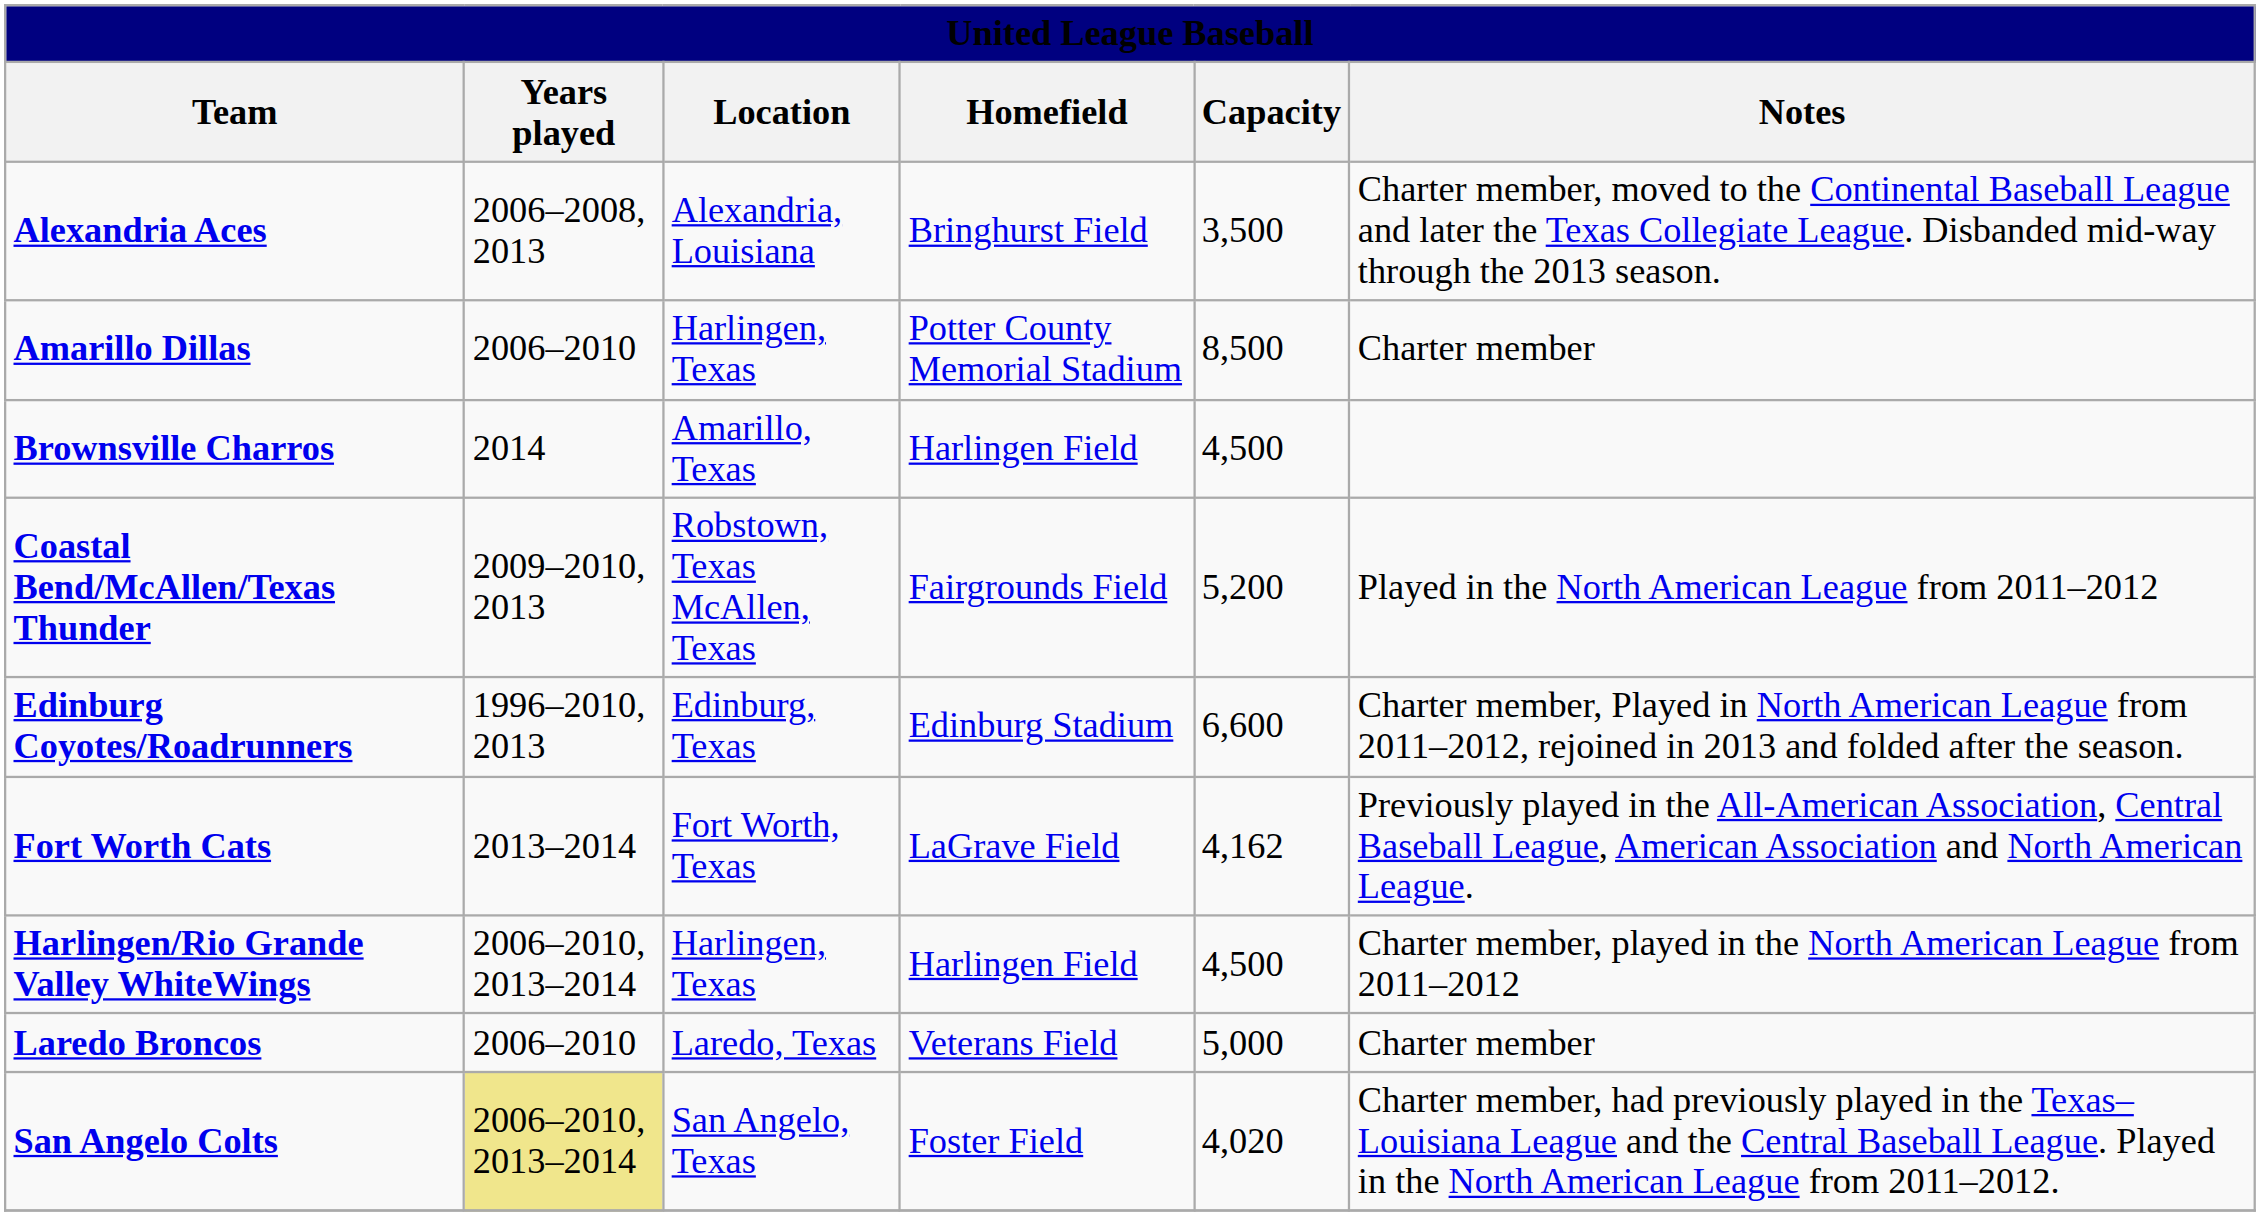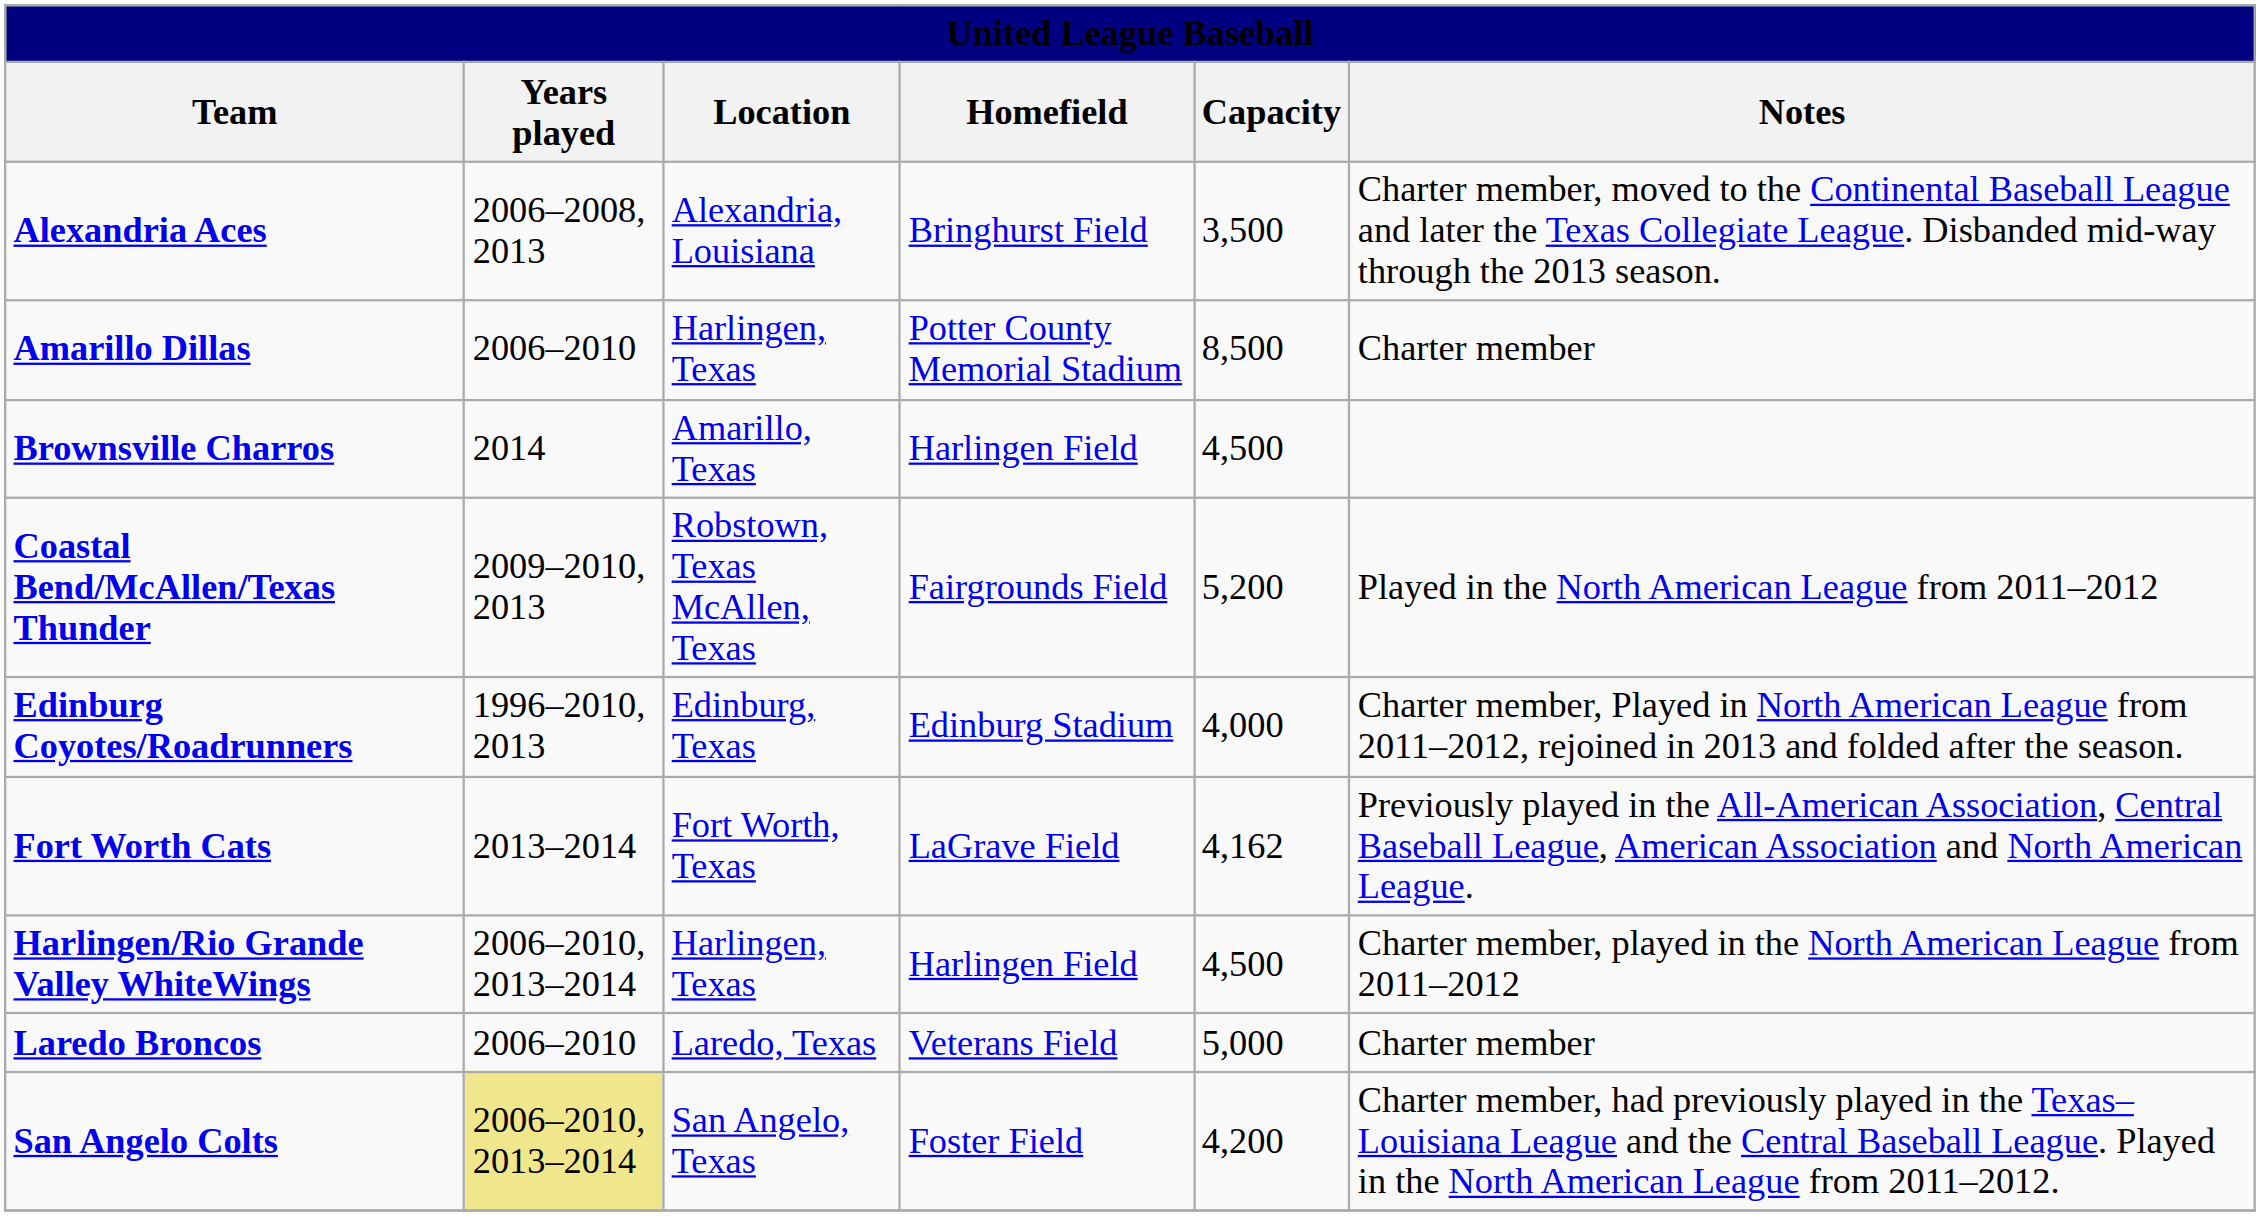 <table class="wikitable" style="width:62em">
 <tr>
 <th style="background-color:navy" colspan="7"><span>United League Baseball</span></th>
 </tr>
 <tr>
 <th><strong>Team</strong></th>
 <th><strong>Years played</strong></th>
 <th><strong>Location</strong></th>
 <th><strong>Homefield</strong></th>
 <th><strong>Capacity</strong></th>
 <th><strong>Notes</strong></th>
 </tr>
 <tr>
 <td><strong><a href='#'>Alexandria Aces</a></strong></td>
 <td>2006–2008, 2013</td>
 <td><a href='#'>Alexandria, Louisiana</a></td>
 <td><a href='#'>Bringhurst Field</a></td>
 <td>3,500</td>
 <td>Charter member, moved to the <a href='#'>Continental Baseball League</a> and later the <a href='#'>Texas Collegiate League</a>. Disbanded mid-way through the 2013 season.</td>
 </tr>
 <tr>
 <td><strong><a href='#'>Amarillo Dillas</a></strong></td>
 <td>2006–2010</td>
 <td><a href='#'>Harlingen, Texas</a></td>
 <td><a href='#'>Potter County Memorial Stadium</a></td>
 <td>8,500</td>
 <td>Charter member</td>
 </tr>
 <tr>
 <td><strong><a href='#'>Brownsville Charros</a></strong></td>
 <td>2014</td>
 <td><a href='#'>Amarillo, Texas</a></td>
 <td><a href='#'>Harlingen Field</a></td>
 <td>4,500</td>
 <td></td>
 </tr>
 <tr>
 <td><strong><a href='#'>Coastal Bend/McAllen/Texas Thunder</a></strong></td>
 <td>2009–2010, 2013</td>
 <td><a href='#'>Robstown, Texas</a><br><a href='#'>McAllen, Texas</a></td>
 <td><a href='#'>Fairgrounds Field</a></td>
 <td>5,200</td>
 <td>Played in the <a href='#'>North American League</a> from 2011–2012</td>
 </tr>
 <tr>
 <td><strong><a href='#'>Edinburg Coyotes/Roadrunners</a></strong></td>
 <td>1996–2010, 2013</td>
 <td><a href='#'>Edinburg, Texas</a></td>
 <td><a href='#'>Edinburg Stadium</a></td>
-<td>6,600</td>
+<td>4,000</td>
 <td>Charter member, Played in <a href='#'>North American League</a> from 2011–2012, rejoined in 2013 and folded after the season.</td>
 </tr>
 <tr>
 <td><strong><a href='#'>Fort Worth Cats</a></strong></td>
 <td>2013–2014</td>
 <td><a href='#'>Fort Worth, Texas</a></td>
 <td><a href='#'>LaGrave Field</a></td>
 <td>4,162</td>
 <td>Previously played in the <a href='#'>All-American Association</a>, <a href='#'>Central Baseball League</a>, <a href='#'>American Association</a> and <a href='#'>North American League</a>.</td>
 </tr>
 <tr>
 <td><strong><a href='#'>Harlingen/Rio Grande Valley WhiteWings</a></strong></td>
 <td>2006–2010, 2013–2014</td>
 <td><a href='#'>Harlingen, Texas</a></td>
 <td><a href='#'>Harlingen Field</a></td>
 <td>4,500</td>
 <td>Charter member, played in the <a href='#'>North American League</a> from 2011–2012</td>
 </tr>
 <tr>
 <td><strong><a href='#'>Laredo Broncos</a></strong></td>
 <td>2006–2010</td>
 <td><a href='#'>Laredo, Texas</a></td>
 <td><a href='#'>Veterans Field</a></td>
 <td>5,000</td>
 <td>Charter member</td>
 </tr>
 <tr>
 <td><strong><a href='#'>San Angelo Colts</a></strong></td>
 <td style="background: khaki;">2006–2010, 2013–2014</td>
 <td><a href='#'>San Angelo, Texas</a></td>
 <td><a href='#'>Foster Field</a></td>
-<td>4,020</td>
+<td>4,200</td>
 <td>Charter member, had previously played in the <a href='#'>Texas–Louisiana League</a> and the <a href='#'>Central Baseball League</a>. Played in the <a href='#'>North American League</a> from 2011–2012.</td>
 </tr>
 <tr>
 </tr>
 </table>
